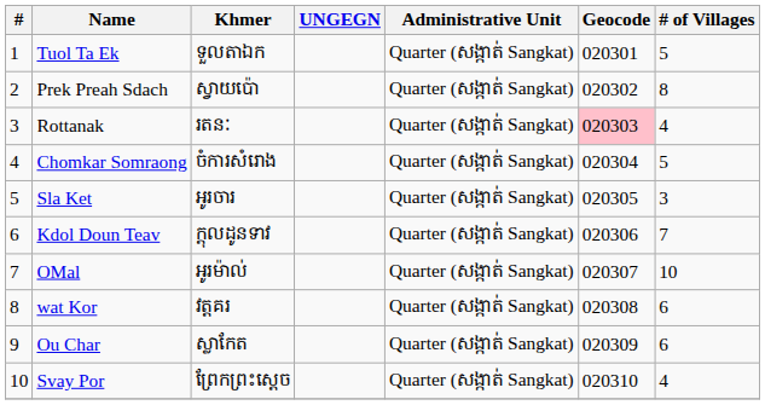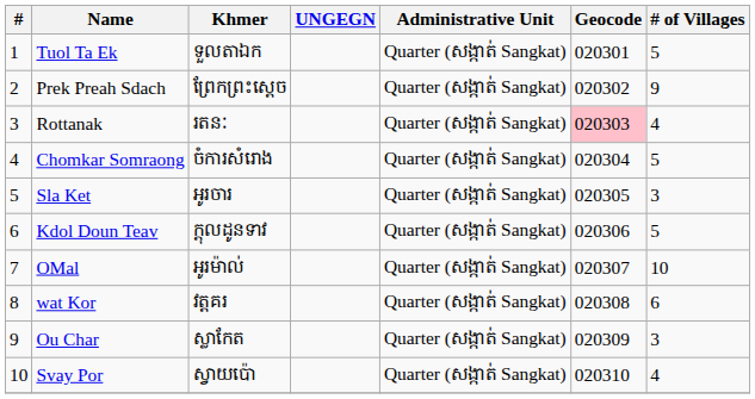 <table class="wikitable sortable">
 <tr>
 <th>#</th>
 <th>Name</th>
 <th>Khmer</th>
 <th><a href='#'>UNGEGN</a></th>
 <th>Administrative Unit</th>
 <th>Geocode</th>
 <th># of Villages</th>
 </tr>
 <tr>
 <td>1</td>
 <td><a href='#'>Tuol Ta Ek</a></td>
 <td>ទួលតាឯក</td>
 <td></td>
 <td>Quarter (សង្កាត់ Sangkat)</td>
 <td>020301</td>
 <td>5</td>
 </tr>
 <tr>
 <td>2</td>
 <td>Prek Preah Sdach</td>
-<td>ស្វាយប៉ោ</td>
+<td>ព្រែកព្រះស្ដេច</td>
 <td></td>
 <td>Quarter (សង្កាត់ Sangkat)</td>
 <td>020302</td>
-<td>8</td>
+<td>9</td>
 </tr>
 <tr>
 <td>3</td>
 <td>Rottanak</td>
 <td>រតនៈ</td>
 <td></td>
 <td>Quarter (សង្កាត់ Sangkat)</td>
 <td style="background: pink;">020303</td>
 <td>4</td>
 </tr>
 <tr>
 <td>4</td>
 <td><a href='#'>Chomkar Somraong</a></td>
 <td>ចំការសំរោង</td>
 <td></td>
 <td>Quarter (សង្កាត់ Sangkat)</td>
 <td>020304</td>
 <td>5</td>
 </tr>
 <tr>
 <td>5</td>
 <td><a href='#'>Sla Ket</a></td>
 <td>អូរចារ</td>
 <td></td>
 <td>Quarter (សង្កាត់ Sangkat)</td>
 <td>020305</td>
 <td>3</td>
 </tr>
 <tr>
 <td>6</td>
 <td><a href='#'>Kdol Doun Teav</a></td>
 <td>ក្ដុលដូនទាវ</td>
 <td></td>
 <td>Quarter (សង្កាត់ Sangkat)</td>
 <td>020306</td>
-<td>7</td>
+<td>5</td>
 </tr>
 <tr>
 <td>7</td>
 <td><a href='#'>OMal</a></td>
 <td>អូរម៉ាល់</td>
 <td></td>
 <td>Quarter (សង្កាត់ Sangkat)</td>
 <td>020307</td>
 <td>10</td>
 </tr>
 <tr>
 <td>8</td>
 <td><a href='#'>wat Kor</a></td>
 <td>វត្ដគរ</td>
 <td></td>
 <td>Quarter (សង្កាត់ Sangkat)</td>
 <td>020308</td>
 <td>6</td>
 </tr>
 <tr>
 <td>9</td>
 <td><a href='#'>Ou Char</a></td>
 <td>ស្លាកែត</td>
 <td></td>
 <td>Quarter (សង្កាត់ Sangkat)</td>
 <td>020309</td>
-<td>6</td>
+<td>3</td>
 </tr>
 <tr>
 <td>10</td>
 <td><a href='#'>Svay Por</a></td>
-<td>ព្រែកព្រះស្ដេច</td>
+<td>ស្វាយប៉ោ</td>
 <td></td>
 <td>Quarter (សង្កាត់ Sangkat)</td>
 <td>020310</td>
 <td>4</td>
 </tr>
 <tr>
 </tr>
 </table>
